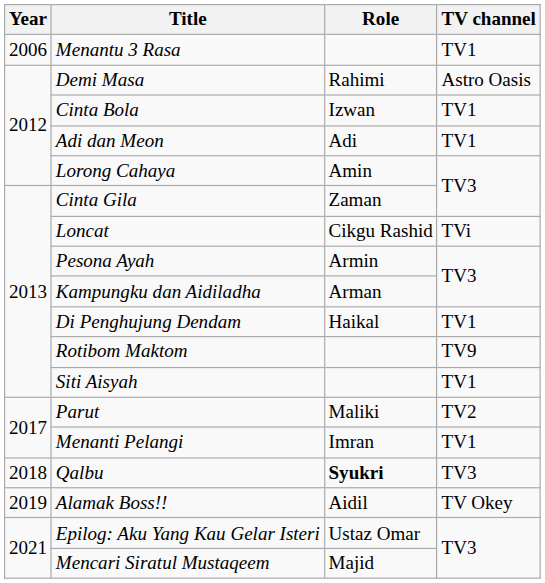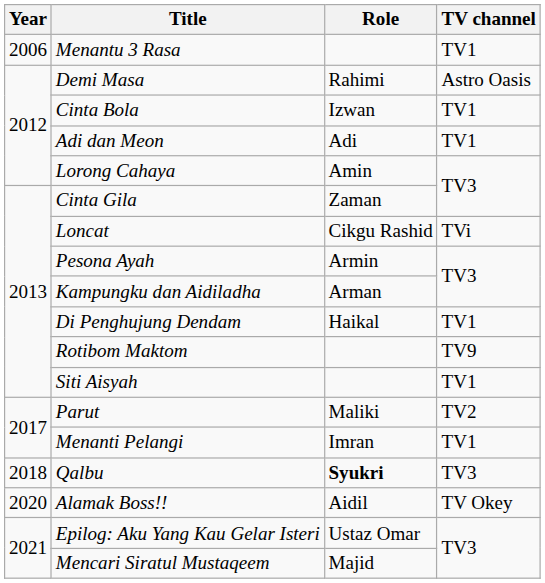 <table class="wikitable">
 <tr>
 <th>Year</th>
 <th>Title</th>
 <th>Role</th>
 <th>TV channel</th>
 </tr>
 <tr>
 <td>2006</td>
 <td><em>Menantu 3 Rasa</em></td>
 <td></td>
 <td>TV1</td>
 </tr>
 <tr>
 <td rowspan="4">2012</td>
 <td><em>Demi Masa</em></td>
 <td>Rahimi</td>
 <td>Astro Oasis</td>
 </tr>
 <tr>
 <td><em>Cinta Bola</em></td>
 <td>Izwan</td>
 <td>TV1</td>
 </tr>
 <tr>
 <td><em>Adi dan Meon</em></td>
 <td>Adi</td>
 <td>TV1</td>
 </tr>
 <tr>
 <td><em>Lorong Cahaya</em></td>
 <td>Amin</td>
 <td rowspan="2">TV3</td>
 </tr>
 <tr>
 <td rowspan="7">2013</td>
 <td><em>Cinta Gila</em></td>
 <td>Zaman</td>
 </tr>
 <tr>
 <td><em>Loncat</em></td>
 <td>Cikgu Rashid</td>
 <td>TVi</td>
 </tr>
 <tr>
 <td><em>Pesona Ayah</em></td>
 <td>Armin</td>
 <td rowspan="2">TV3</td>
 </tr>
 <tr>
 <td><em>Kampungku dan Aidiladha</em></td>
 <td>Arman</td>
 </tr>
 <tr>
 <td><em>Di Penghujung Dendam</em></td>
 <td>Haikal</td>
 <td>TV1</td>
 </tr>
 <tr>
 <td><em>Rotibom Maktom</em></td>
 <td></td>
 <td>TV9</td>
 </tr>
 <tr>
 <td><em>Siti Aisyah</em></td>
 <td></td>
 <td>TV1</td>
 </tr>
 <tr>
 <td rowspan="2">2017</td>
 <td><em>Parut</em></td>
 <td>Maliki</td>
 <td>TV2</td>
 </tr>
 <tr>
 <td><em>Menanti Pelangi</em></td>
 <td>Imran</td>
 <td>TV1</td>
 </tr>
 <tr>
 <td>2018</td>
 <td><em>Qalbu</em></td>
 <td><strong>Syukri</strong></td>
 <td>TV3</td>
 </tr>
 <tr>
-<td>2019</td>
+<td>2020</td>
 <td><em>Alamak Boss!!</em></td>
 <td>Aidil</td>
 <td>TV Okey</td>
 </tr>
 <tr>
 <td rowspan="2">2021</td>
 <td><em>Epilog: Aku Yang Kau Gelar Isteri</em></td>
 <td>Ustaz Omar</td>
 <td rowspan="2">TV3</td>
 </tr>
 <tr>
 <td><em>Mencari Siratul Mustaqeem</em></td>
 <td>Majid</td>
 </tr>
 </table>
